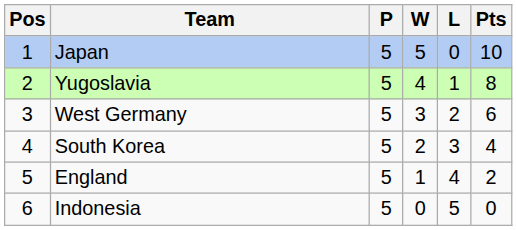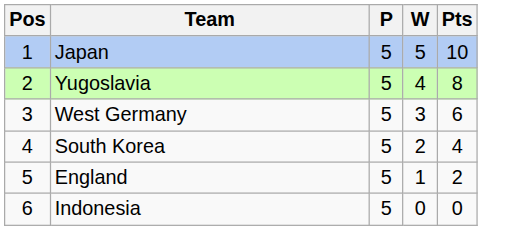 <table class="wikitable" style="font-size: 100%">
 <tr>
 <th width=15>Pos</th>
 <th width=250>Team</th>
 <th width=20>P</th>
 <th width=20>W</th>
-<th width=20>L</th>
 <th width=20>Pts</th>
 </tr>
 <tr align=center style="background: #b2ccf4;">
 <td>1</td>
 <td align="left"> Japan</td>
 <td>5</td>
 <td>5</td>
-<td>0</td>
 <td>10</td>
 </tr>
 <tr align=center style="background: #ccffb3;">
 <td>2</td>
 <td align="left"> Yugoslavia</td>
 <td>5</td>
 <td>4</td>
-<td>1</td>
 <td>8</td>
 </tr>
 <tr align=center>
 <td>3</td>
 <td align="left"> West Germany</td>
 <td>5</td>
 <td>3</td>
-<td>2</td>
 <td>6</td>
 </tr>
 <tr align=center>
 <td>4</td>
 <td align="left"> South Korea</td>
 <td>5</td>
 <td>2</td>
-<td>3</td>
 <td>4</td>
 </tr>
 <tr align=center>
 <td>5</td>
 <td align="left"> England</td>
 <td>5</td>
 <td>1</td>
-<td>4</td>
 <td>2</td>
 </tr>
 <tr align=center>
 <td>6</td>
 <td align="left"> Indonesia</td>
 <td>5</td>
 <td>0</td>
-<td>5</td>
 <td>0</td>
 </tr>
 </table>
